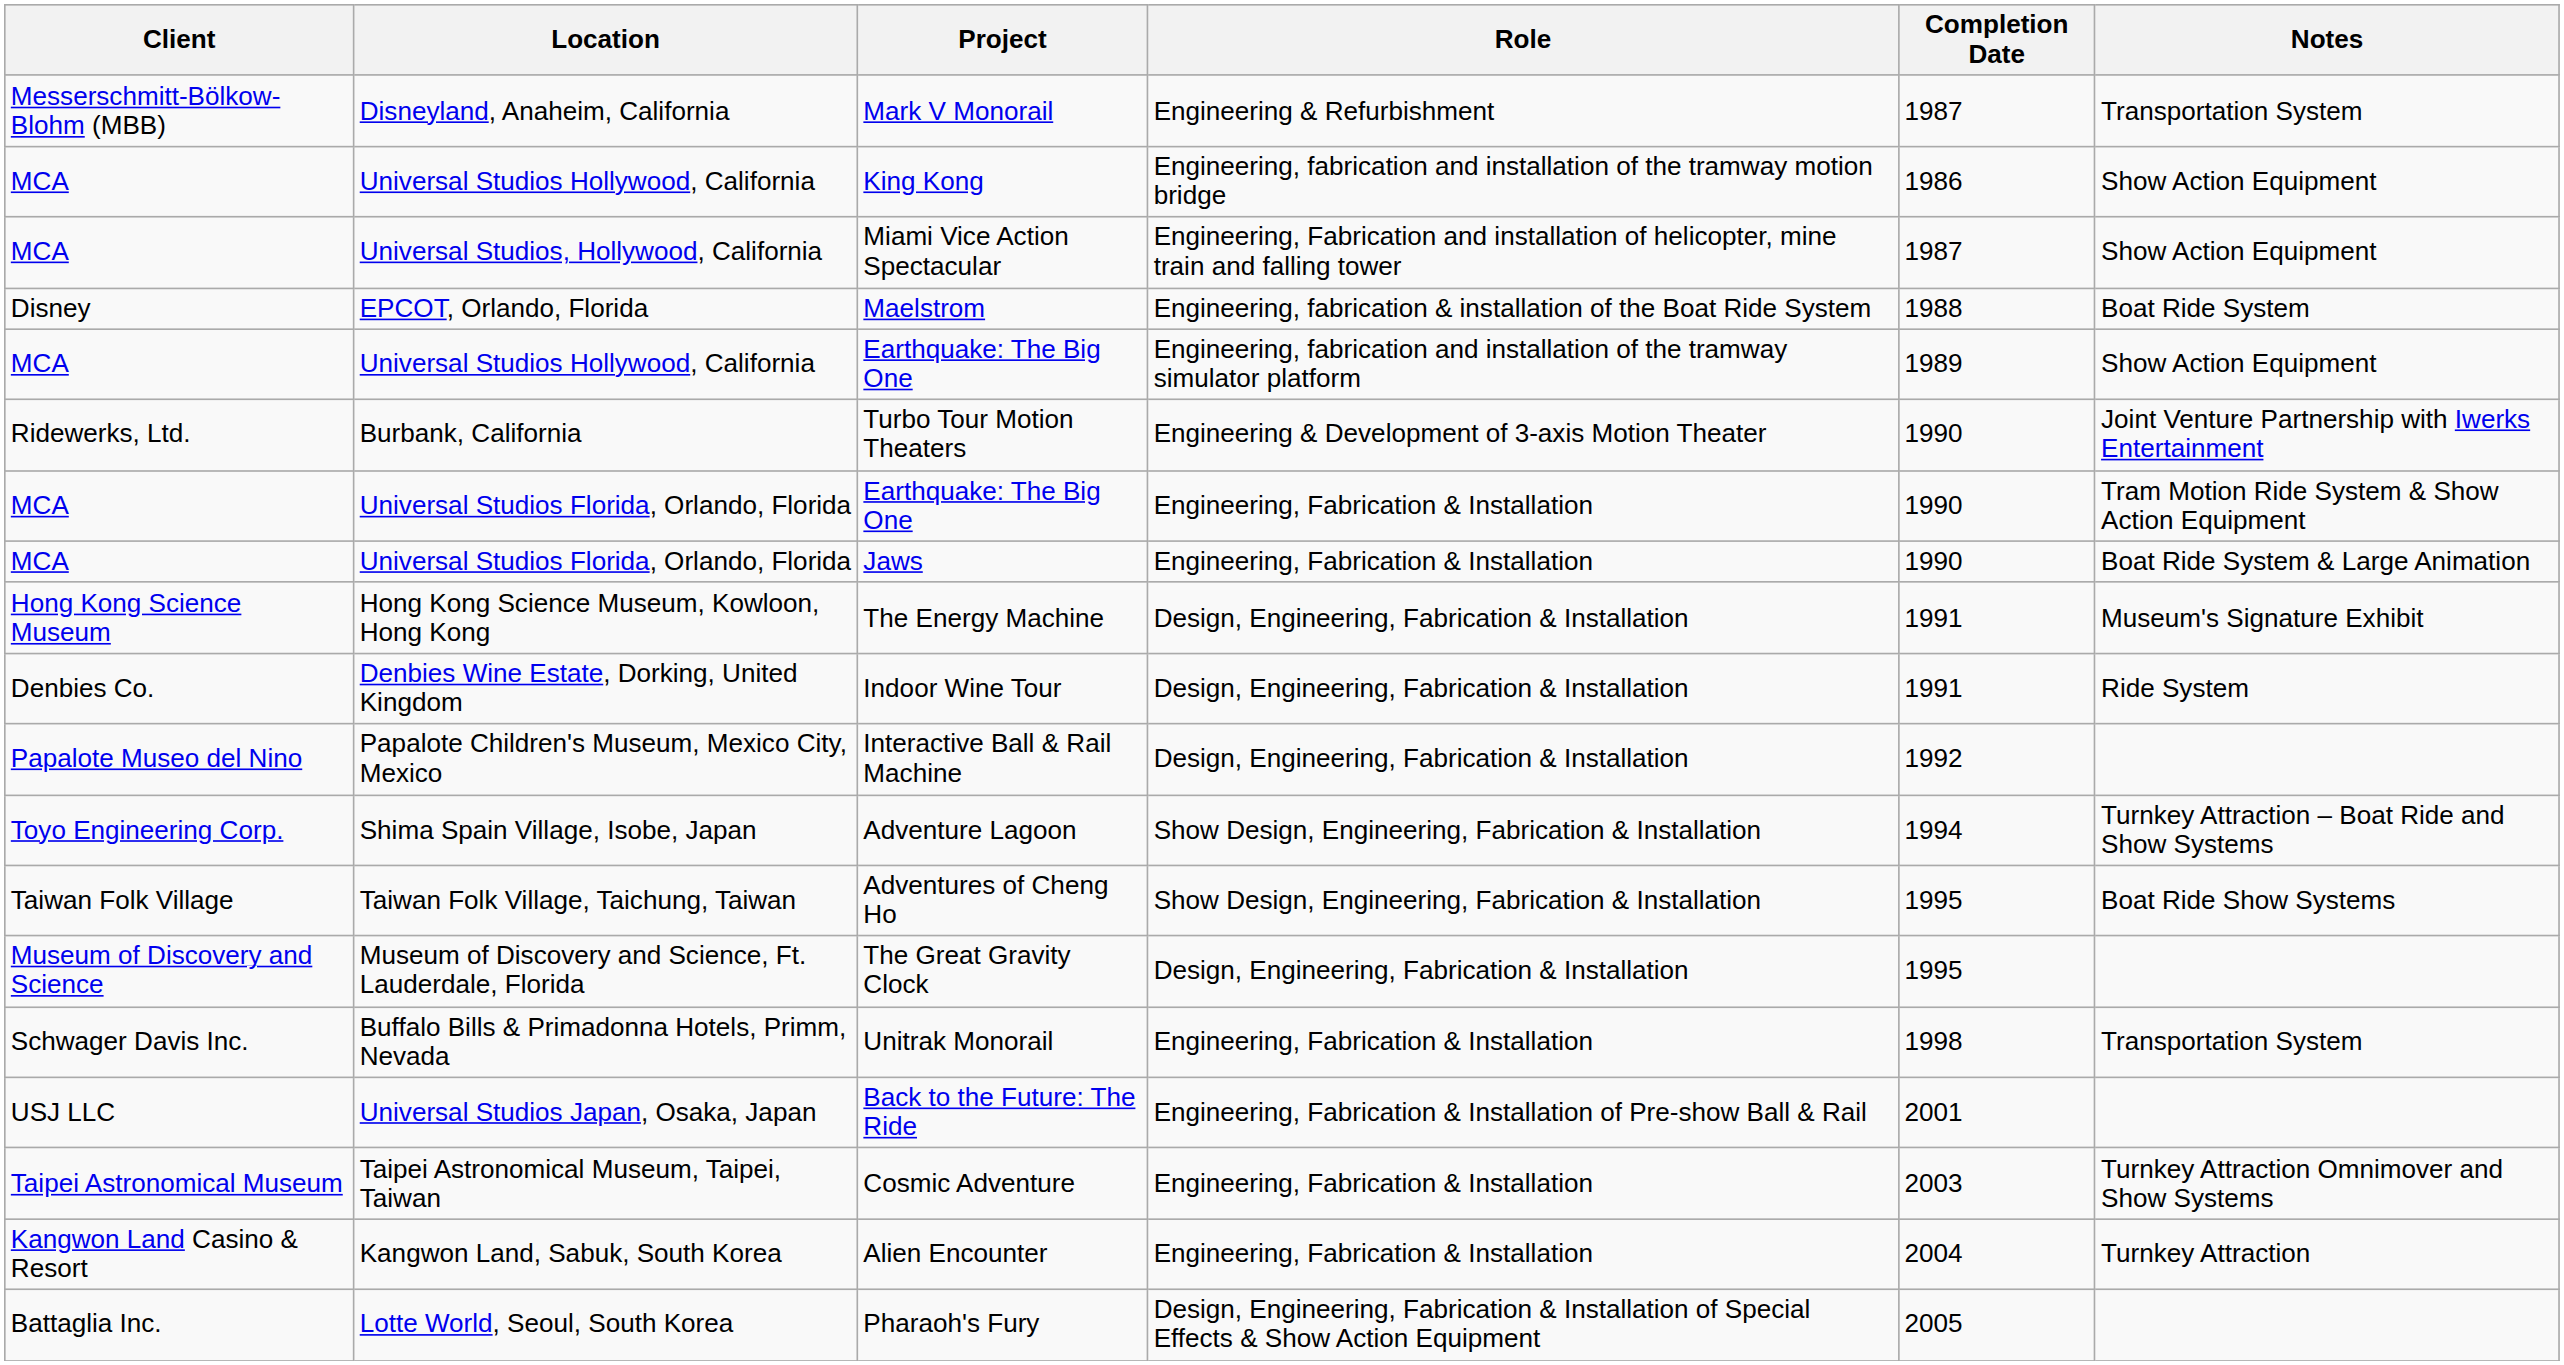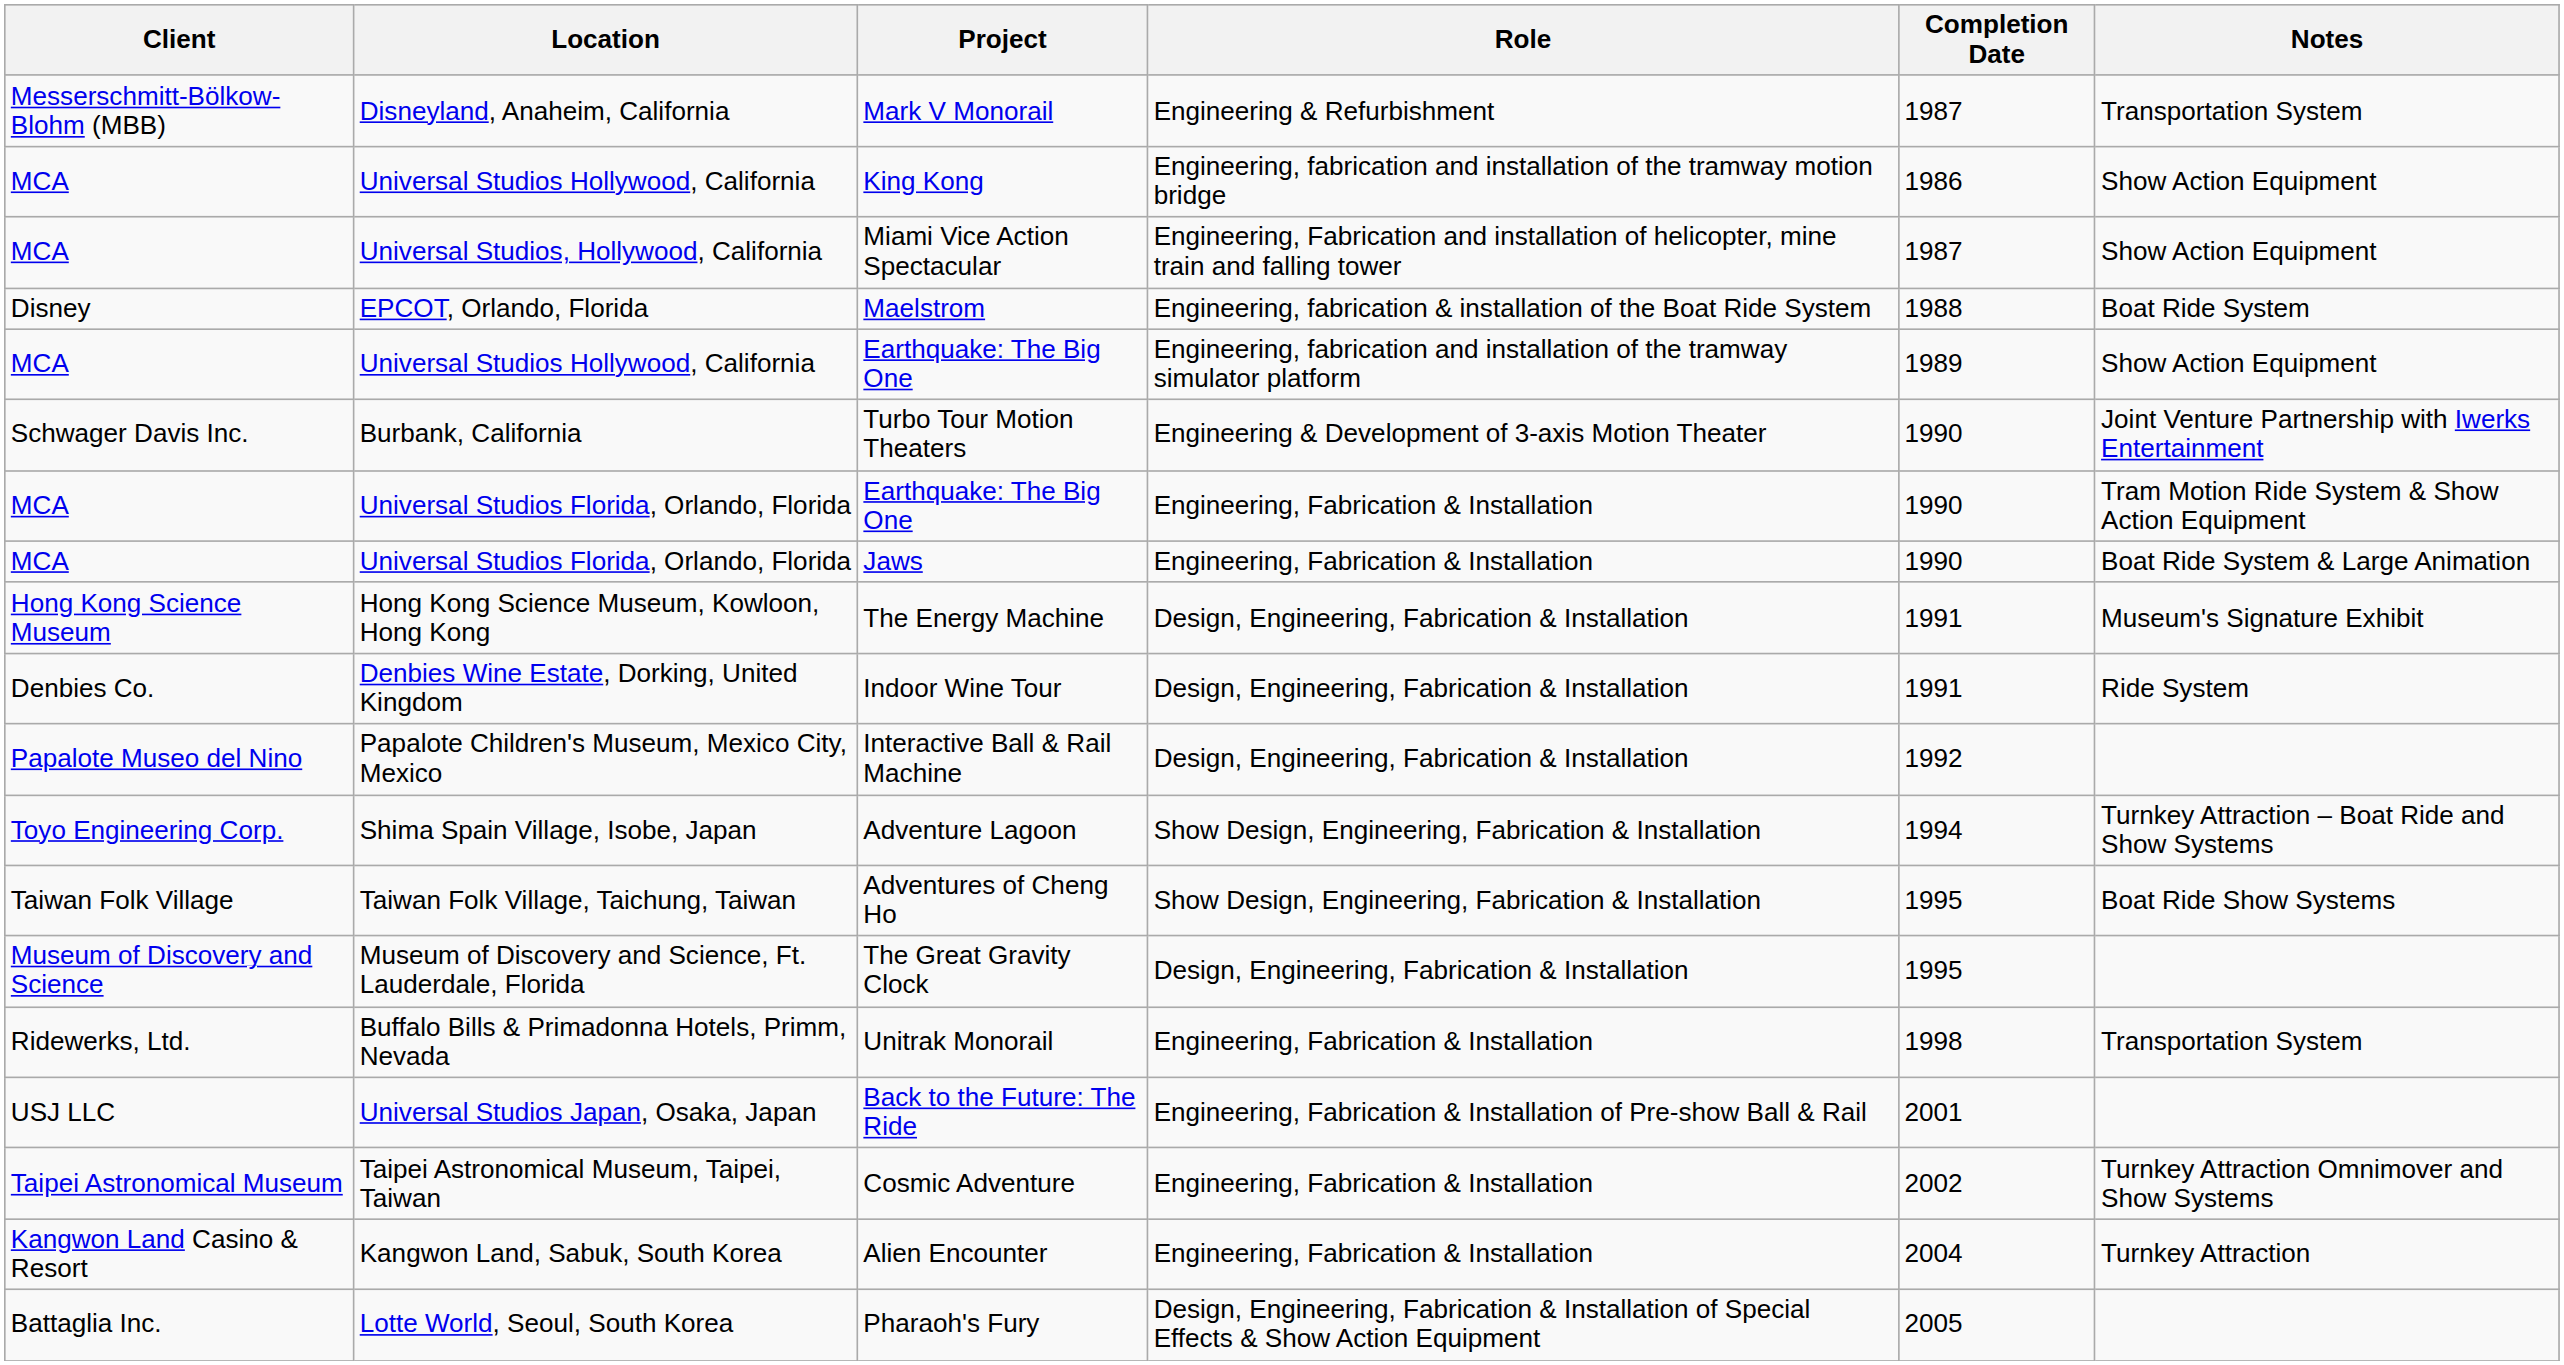 <table class="wikitable">
 <tr>
 <th><strong>Client</strong></th>
 <th><strong>Location</strong></th>
 <th><strong>Project</strong></th>
 <th><strong>Role</strong></th>
 <th><strong>Completion Date</strong></th>
 <th><strong>Notes</strong></th>
 </tr>
 <tr>
 <td><a href='#'>Messerschmitt-Bölkow-Blohm</a> (MBB)</td>
 <td><a href='#'>Disneyland</a>, Anaheim, California</td>
 <td><a href='#'>Mark V Monorail</a></td>
 <td>Engineering & Refurbishment</td>
 <td>1987</td>
 <td>Transportation System</td>
 </tr>
 <tr>
 <td><a href='#'>MCA</a></td>
 <td><a href='#'>Universal Studios Hollywood</a>, California</td>
 <td><a href='#'>King Kong</a></td>
 <td>Engineering, fabrication and installation of the tramway motion bridge</td>
 <td>1986</td>
 <td>Show Action Equipment</td>
 </tr>
 <tr>
 <td><a href='#'>MCA</a></td>
 <td><a href='#'>Universal Studios, Hollywood</a>, California</td>
 <td>Miami Vice Action Spectacular</td>
 <td>Engineering, Fabrication and installation of helicopter, mine train and falling  tower</td>
 <td>1987</td>
 <td>Show Action Equipment</td>
 </tr>
 <tr>
 <td>Disney</td>
 <td><a href='#'>EPCOT</a>, Orlando, Florida</td>
 <td><a href='#'>Maelstrom</a></td>
 <td>Engineering, fabrication & installation of the Boat Ride System</td>
 <td>1988</td>
 <td>Boat Ride System</td>
 </tr>
 <tr>
 <td><a href='#'>MCA</a></td>
 <td><a href='#'>Universal Studios Hollywood</a>, California</td>
 <td><a href='#'>Earthquake: The Big One</a></td>
 <td>Engineering, fabrication and installation of the tramway simulator platform</td>
 <td>1989</td>
 <td>Show Action Equipment</td>
 </tr>
 <tr>
-<td>Ridewerks, Ltd.</td>
+<td>Schwager Davis Inc.</td>
 <td>Burbank, California</td>
 <td>Turbo Tour Motion Theaters</td>
 <td>Engineering & Development of 3-axis Motion Theater</td>
 <td>1990</td>
 <td>Joint Venture Partnership with <a href='#'>Iwerks Entertainment</a></td>
 </tr>
 <tr>
 <td><a href='#'>MCA</a></td>
 <td><a href='#'>Universal Studios Florida</a>, Orlando, Florida</td>
 <td><a href='#'>Earthquake: The Big One</a></td>
 <td>Engineering, Fabrication & Installation</td>
 <td>1990</td>
 <td>Tram Motion Ride System & Show Action Equipment</td>
 </tr>
 <tr>
 <td><a href='#'>MCA</a></td>
 <td><a href='#'>Universal Studios Florida</a>, Orlando, Florida</td>
 <td><a href='#'>Jaws</a></td>
 <td>Engineering, Fabrication & Installation</td>
 <td>1990</td>
 <td>Boat Ride System & Large Animation</td>
 </tr>
 <tr>
 <td><a href='#'>Hong Kong Science Museum</a></td>
 <td>Hong Kong Science Museum, Kowloon, Hong Kong</td>
 <td>The Energy Machine</td>
 <td>Design, Engineering, Fabrication & Installation</td>
 <td>1991</td>
 <td>Museum's Signature Exhibit</td>
 </tr>
 <tr>
 <td>Denbies Co.</td>
 <td><a href='#'>Denbies Wine Estate</a>, Dorking, United Kingdom</td>
 <td>Indoor Wine Tour</td>
 <td>Design, Engineering, Fabrication & Installation</td>
 <td>1991</td>
 <td>Ride System</td>
 </tr>
 <tr>
 <td><a href='#'>Papalote Museo del Nino</a></td>
 <td>Papalote Children's Museum, Mexico City, Mexico</td>
 <td>Interactive Ball & Rail Machine</td>
 <td>Design, Engineering, Fabrication & Installation</td>
 <td>1992</td>
 <td></td>
 </tr>
 <tr>
 <td><a href='#'>Toyo Engineering Corp.</a></td>
 <td>Shima Spain Village, Isobe, Japan</td>
 <td>Adventure Lagoon</td>
 <td>Show Design, Engineering, Fabrication & Installation</td>
 <td>1994</td>
 <td>Turnkey Attraction – Boat Ride and Show Systems</td>
 </tr>
 <tr>
 <td>Taiwan Folk Village</td>
 <td>Taiwan Folk Village, Taichung, Taiwan</td>
 <td>Adventures of Cheng Ho</td>
 <td>Show Design, Engineering, Fabrication & Installation</td>
 <td>1995</td>
 <td>Boat Ride Show Systems</td>
 </tr>
 <tr>
 <td><a href='#'>Museum of Discovery and Science</a></td>
 <td>Museum of Discovery and Science, Ft. Lauderdale, Florida</td>
 <td>The Great Gravity Clock</td>
 <td>Design, Engineering, Fabrication & Installation</td>
 <td>1995</td>
 <td></td>
 </tr>
 <tr>
-<td>Schwager Davis Inc.</td>
+<td>Ridewerks, Ltd.</td>
 <td>Buffalo Bills & Primadonna Hotels, Primm, Nevada</td>
 <td>Unitrak Monorail</td>
 <td>Engineering, Fabrication & Installation</td>
 <td>1998</td>
 <td>Transportation System</td>
 </tr>
 <tr>
 <td>USJ LLC</td>
 <td><a href='#'>Universal Studios Japan</a>, Osaka, Japan</td>
 <td><a href='#'>Back to the Future: The Ride</a></td>
 <td>Engineering, Fabrication & Installation of Pre-show Ball & Rail</td>
 <td>2001</td>
 <td></td>
 </tr>
 <tr>
 <td><a href='#'>Taipei Astronomical Museum</a></td>
 <td>Taipei Astronomical Museum, Taipei, Taiwan</td>
 <td>Cosmic Adventure</td>
 <td>Engineering, Fabrication & Installation</td>
-<td>2003</td>
+<td>2002</td>
 <td>Turnkey Attraction Omnimover and Show Systems</td>
 </tr>
 <tr>
 <td><a href='#'>Kangwon Land</a> Casino & Resort</td>
 <td>Kangwon Land, Sabuk, South Korea</td>
 <td>Alien Encounter</td>
 <td>Engineering, Fabrication & Installation</td>
 <td>2004</td>
 <td>Turnkey Attraction</td>
 </tr>
 <tr>
 <td>Battaglia Inc.</td>
 <td><a href='#'>Lotte World</a>, Seoul, South Korea</td>
 <td>Pharaoh's Fury</td>
 <td>Design, Engineering, Fabrication & Installation of Special  Effects & Show Action Equipment</td>
 <td>2005</td>
 <td></td>
 </tr>
 </table>
